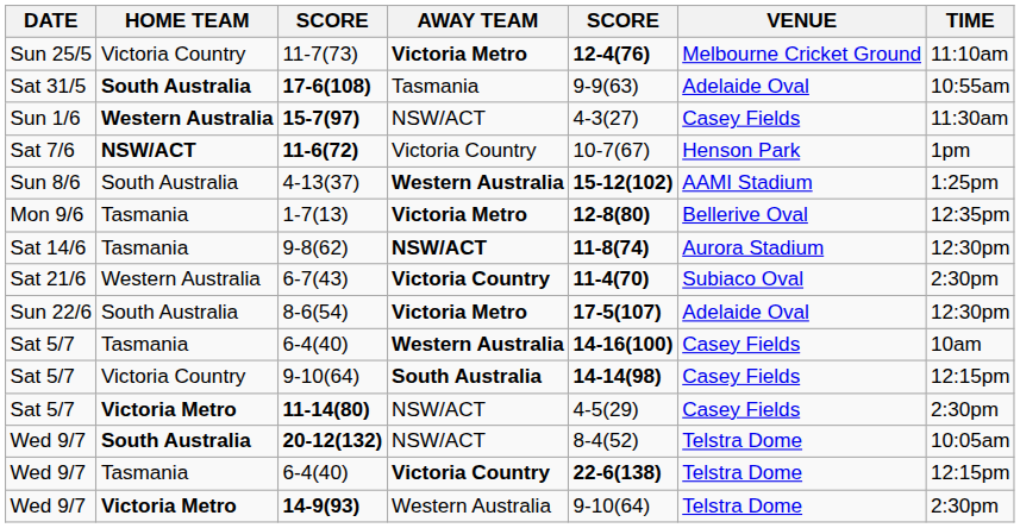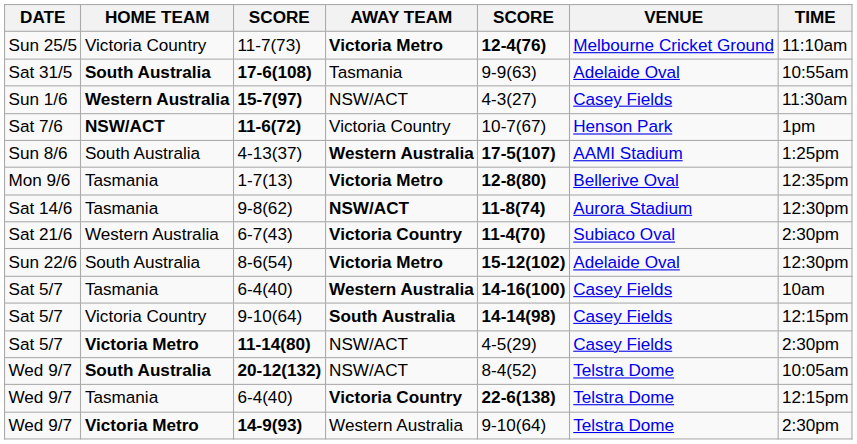 <table class="wikitable">
 <tr>
 <th>DATE</th>
 <th>HOME TEAM</th>
 <th>SCORE</th>
 <th>AWAY TEAM</th>
 <th>SCORE</th>
 <th>VENUE</th>
 <th>TIME</th>
 </tr>
 <tr>
 <td>Sun 25/5</td>
 <td>Victoria Country</td>
 <td>11-7(73)</td>
 <td><strong>Victoria Metro</strong></td>
 <td><strong>12-4(76)</strong></td>
 <td><a href='#'>Melbourne Cricket Ground</a></td>
 <td>11:10am</td>
 </tr>
 <tr>
 <td>Sat 31/5</td>
 <td><strong>South Australia</strong></td>
 <td><strong>17-6(108)</strong></td>
 <td>Tasmania</td>
 <td>9-9(63)</td>
 <td><a href='#'>Adelaide Oval</a></td>
 <td>10:55am</td>
 </tr>
 <tr>
 <td>Sun 1/6</td>
 <td><strong>Western Australia</strong></td>
 <td><strong>15-7(97)</strong></td>
 <td>NSW/ACT</td>
 <td>4-3(27)</td>
 <td><a href='#'>Casey Fields</a></td>
 <td>11:30am</td>
 </tr>
 <tr>
 <td>Sat 7/6</td>
 <td><strong>NSW/ACT</strong></td>
 <td><strong>11-6(72)</strong></td>
 <td>Victoria Country</td>
 <td>10-7(67)</td>
 <td><a href='#'>Henson Park</a></td>
 <td>1pm</td>
 </tr>
 <tr>
 <td>Sun 8/6</td>
 <td>South Australia</td>
 <td>4-13(37)</td>
 <td><strong>Western Australia</strong></td>
-<td><strong>15-12(102)</strong></td>
+<td><strong>17-5(107)</strong></td>
 <td><a href='#'>AAMI Stadium</a></td>
 <td>1:25pm</td>
 </tr>
 <tr>
 <td>Mon 9/6</td>
 <td>Tasmania</td>
 <td>1-7(13)</td>
 <td><strong>Victoria Metro</strong></td>
 <td><strong>12-8(80)</strong></td>
 <td><a href='#'>Bellerive Oval</a></td>
 <td>12:35pm</td>
 </tr>
 <tr>
 <td>Sat 14/6</td>
 <td>Tasmania</td>
 <td>9-8(62)</td>
 <td><strong>NSW/ACT</strong></td>
 <td><strong>11-8(74)</strong></td>
 <td><a href='#'>Aurora Stadium</a></td>
 <td>12:30pm</td>
 </tr>
 <tr>
 <td>Sat 21/6</td>
 <td>Western Australia</td>
 <td>6-7(43)</td>
 <td><strong>Victoria Country</strong></td>
 <td><strong>11-4(70)</strong></td>
 <td><a href='#'>Subiaco Oval</a></td>
 <td>2:30pm</td>
 </tr>
 <tr>
 <td>Sun 22/6</td>
 <td>South Australia</td>
 <td>8-6(54)</td>
 <td><strong>Victoria Metro</strong></td>
-<td><strong>17-5(107)</strong></td>
+<td><strong>15-12(102)</strong></td>
 <td><a href='#'>Adelaide Oval</a></td>
 <td>12:30pm</td>
 </tr>
 <tr>
 <td>Sat 5/7</td>
 <td>Tasmania</td>
 <td>6-4(40)</td>
 <td><strong>Western Australia</strong></td>
 <td><strong>14-16(100)</strong></td>
 <td><a href='#'>Casey Fields</a></td>
 <td>10am</td>
 </tr>
 <tr>
 <td>Sat 5/7</td>
 <td>Victoria Country</td>
 <td>9-10(64)</td>
 <td><strong>South Australia</strong></td>
 <td><strong>14-14(98)</strong></td>
 <td><a href='#'>Casey Fields</a></td>
 <td>12:15pm</td>
 </tr>
 <tr>
 <td>Sat 5/7</td>
 <td><strong>Victoria Metro</strong></td>
 <td><strong>11-14(80)</strong></td>
 <td>NSW/ACT</td>
 <td>4-5(29)</td>
 <td><a href='#'>Casey Fields</a></td>
 <td>2:30pm</td>
 </tr>
 <tr>
 <td>Wed 9/7</td>
 <td><strong>South Australia</strong></td>
 <td><strong>20-12(132)</strong></td>
 <td>NSW/ACT</td>
 <td>8-4(52)</td>
 <td><a href='#'>Telstra Dome</a></td>
 <td>10:05am</td>
 </tr>
 <tr>
 <td>Wed 9/7</td>
 <td>Tasmania</td>
 <td>6-4(40)</td>
 <td><strong>Victoria Country</strong></td>
 <td><strong>22-6(138)</strong></td>
 <td><a href='#'>Telstra Dome</a></td>
 <td>12:15pm</td>
 </tr>
 <tr>
 <td>Wed 9/7</td>
 <td><strong>Victoria Metro</strong></td>
 <td><strong>14-9(93)</strong></td>
 <td>Western Australia</td>
 <td>9-10(64)</td>
 <td><a href='#'>Telstra Dome</a></td>
 <td>2:30pm</td>
 </tr>
 </table>
